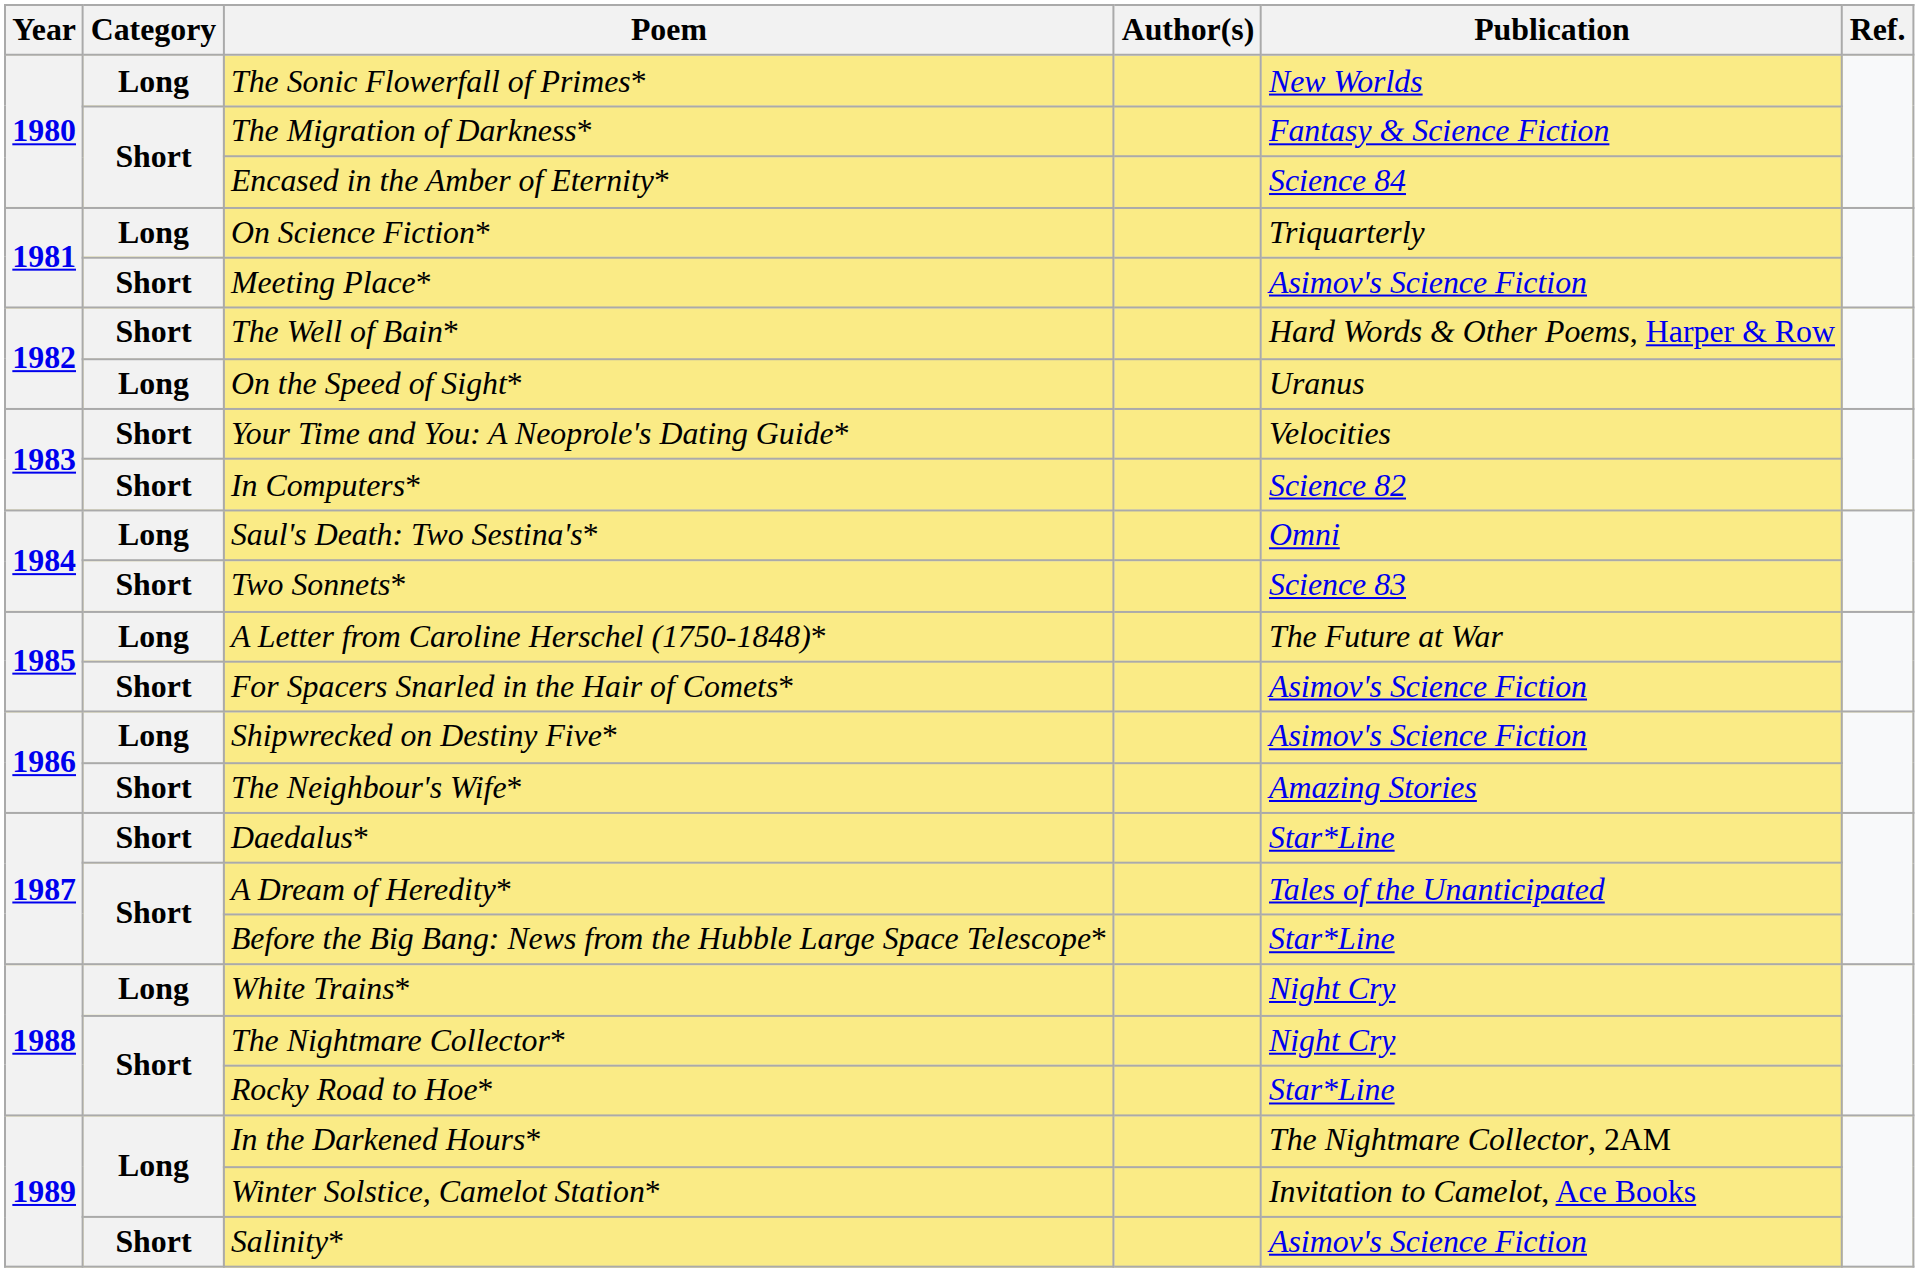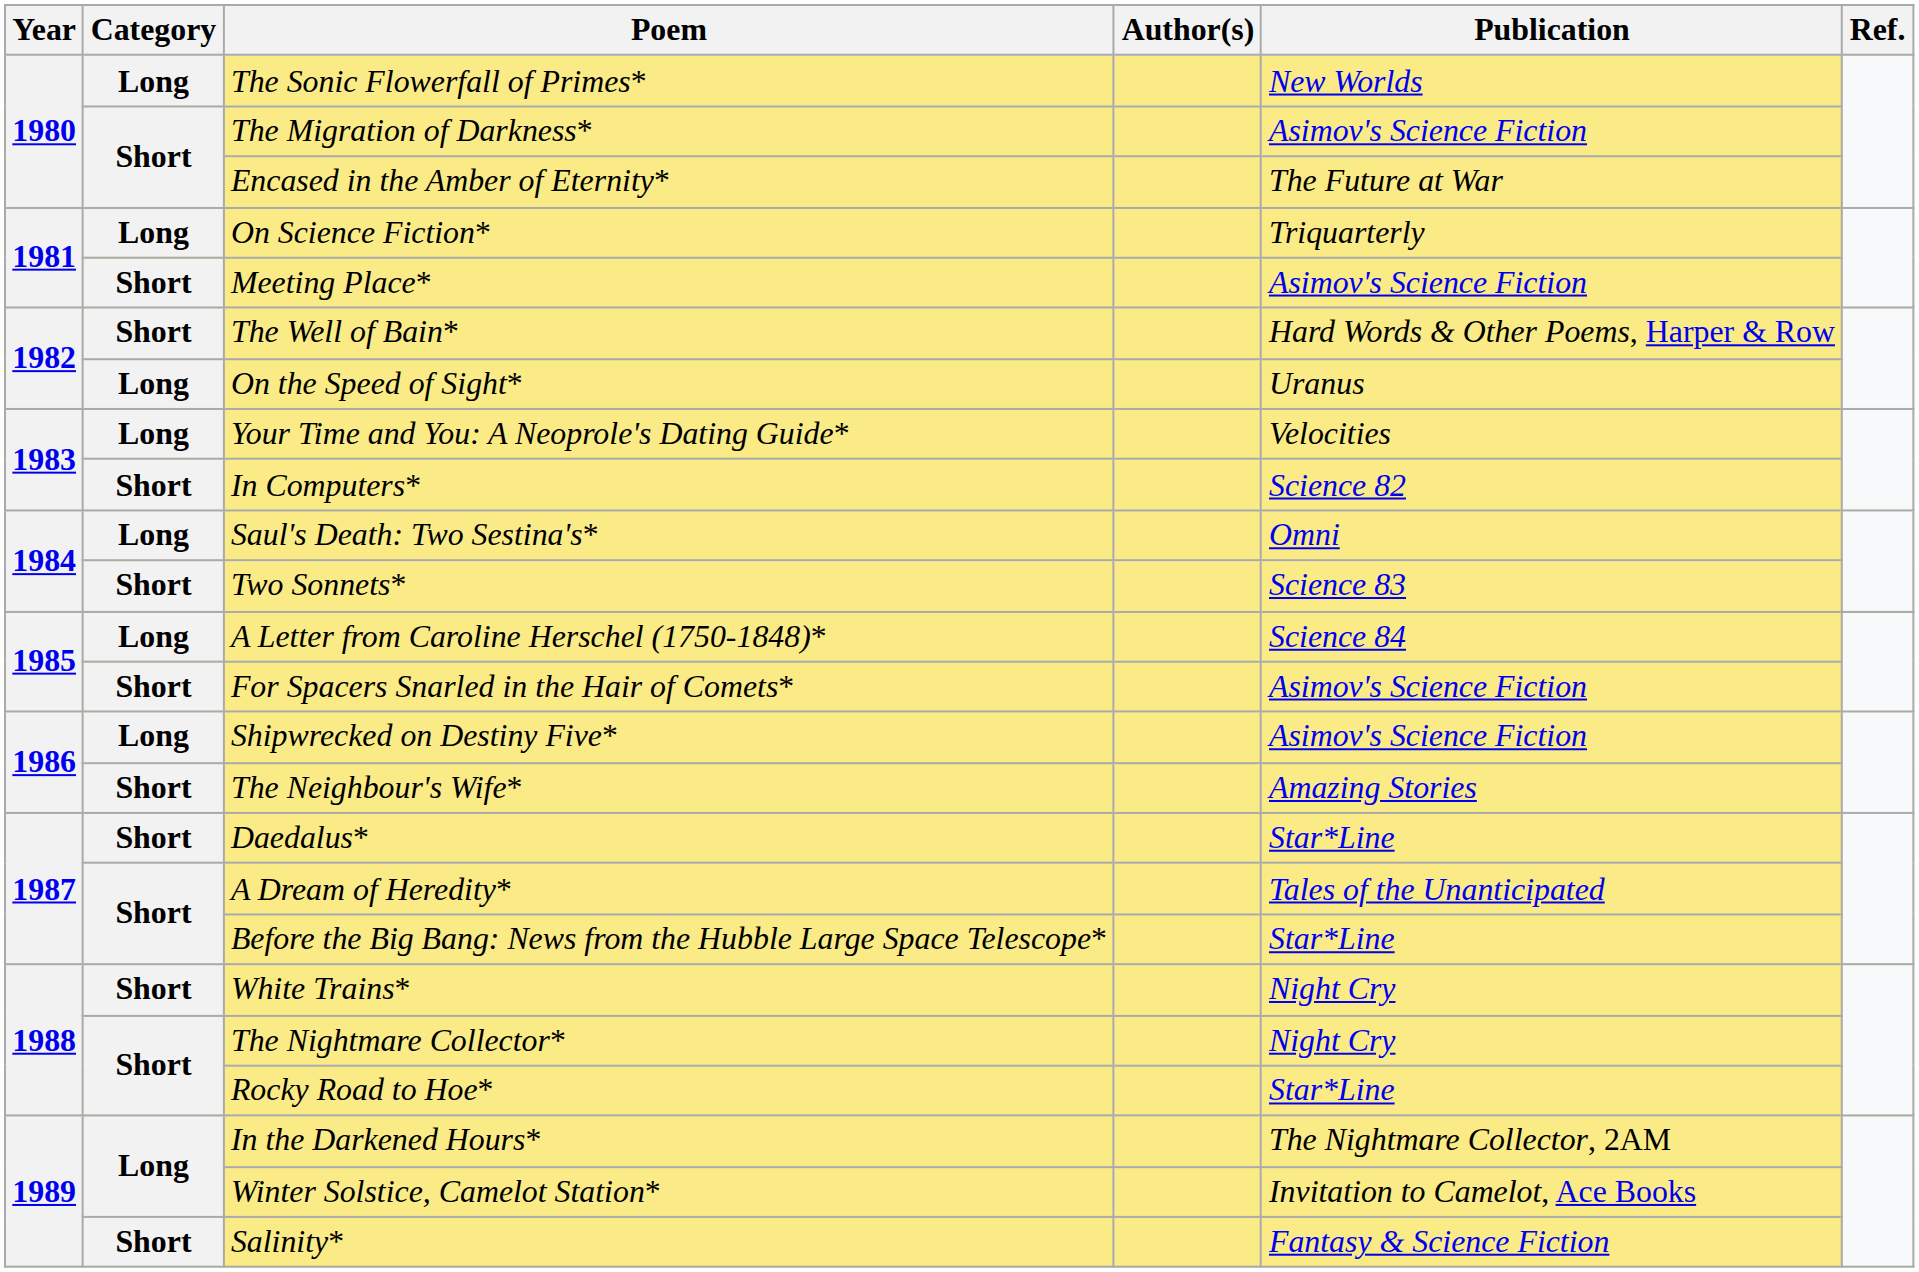 <table class="sortable wikitable">
 <tr>
 <th>Year</th>
 <th>Category</th>
 <th>Poem</th>
 <th>Author(s)</th>
 <th>Publication</th>
 <th class="unsortable">Ref.</th>
 </tr>
 <tr bgcolor=#FAEB86>
 <th scope="rowgroup" align="center" rowspan="3"><a href='#'>1980</a></th>
 <th scope="rowgroup" align="center">Long</th>
 <td><em>The Sonic Flowerfall of Primes</em>*</td>
 <td></td>
 <td><em><a href='#'>New Worlds</a></em></td>
 <td rowspan="3" bgcolor=#F8F9FA></td>
 </tr>
 <tr bgcolor=#FAEB86>
 <th scope="rowgroup" align="center" rowspan="2">Short</th>
 <td><em>The Migration of Darkness</em>*</td>
 <td></td>
-<td><em><a href='#'>Fantasy & Science Fiction</a></em></td>
+<td><em><a href='#'>Asimov's Science Fiction</a></em></td>
 </tr>
 <tr bgcolor=#FAEB86>
 <td><em>Encased in the Amber of Eternity</em>*</td>
 <td></td>
-<td><em><a href='#'>Science 84</a></em></td>
+<td><em>The Future at War</em></td>
 </tr>
 <tr bgcolor=#FAEB86>
 <th scope="rowgroup" align="center" rowspan="2"><a href='#'>1981</a></th>
 <th scope="rowgroup" align="center">Long</th>
 <td><em>On Science Fiction</em>*</td>
 <td></td>
 <td><em>Triquarterly</em></td>
 <td rowspan="2" bgcolor=#F8F9FA></td>
 </tr>
 <tr bgcolor=#FAEB86>
 <th scope="rowgroup" align="center">Short</th>
 <td><em>Meeting Place</em>*</td>
 <td></td>
 <td><em><a href='#'>Asimov's Science Fiction</a></em></td>
 </tr>
 <tr bgcolor=#FAEB86>
 <th scope="rowgroup" align="center" rowspan="2"><a href='#'>1982</a></th>
 <th scope="rowgroup" align="center">Short</th>
 <td><em>The Well of Bain</em>*</td>
 <td></td>
 <td><em>Hard Words & Other Poems</em>, <a href='#'>Harper & Row</a></td>
 <td rowspan="2" bgcolor=#F8F9FA></td>
 </tr>
 <tr bgcolor=#FAEB86>
 <th scope="rowgroup" align="center">Long</th>
 <td><em>On the Speed of Sight</em>*</td>
 <td></td>
 <td><em>Uranus</em></td>
 </tr>
 <tr bgcolor=#FAEB86>
 <th scope="rowgroup" align="center" rowspan="2"><a href='#'>1983</a></th>
-<th scope="rowgroup" align="center">Short</th>
+<th scope="rowgroup" align="center">Long</th>
 <td><em>Your Time and You: A Neoprole's Dating Guide</em>*</td>
 <td></td>
 <td><em>Velocities</em></td>
 <td rowspan="2" bgcolor=#F8F9FA></td>
 </tr>
 <tr bgcolor=#FAEB86>
 <th scope="rowgroup" align="center">Short</th>
 <td><em>In Computers</em>*</td>
 <td></td>
 <td><em><a href='#'>Science 82</a></em></td>
 </tr>
 <tr bgcolor=#FAEB86>
 <th scope="rowgroup" align="center" rowspan="2"><a href='#'>1984</a></th>
 <th scope="rowgroup" align="center">Long</th>
 <td><em>Saul's Death: Two Sestina's</em>*</td>
 <td></td>
 <td><em><a href='#'>Omni</a></em></td>
 <td rowspan="2" bgcolor=#F8F9FA></td>
 </tr>
 <tr bgcolor=#FAEB86>
 <th scope="rowgroup" align="center">Short</th>
 <td><em>Two Sonnets</em>*</td>
 <td></td>
 <td><em><a href='#'>Science 83</a></em></td>
 </tr>
 <tr bgcolor=#FAEB86>
 <th scope="rowgroup" align="center" rowspan="2"><a href='#'>1985</a></th>
 <th scope="rowgroup" align="center">Long</th>
 <td><em>A Letter from Caroline Herschel (1750-1848)</em>*</td>
 <td></td>
-<td><em>The Future at War</em></td>
+<td><em><a href='#'>Science 84</a></em></td>
 <td rowspan="2" bgcolor=#F8F9FA></td>
 </tr>
 <tr bgcolor=#FAEB86>
 <th scope="rowgroup" align="center">Short</th>
 <td><em>For Spacers Snarled in the Hair of Comets</em>*</td>
 <td></td>
 <td><em><a href='#'>Asimov's Science Fiction</a></em></td>
 </tr>
 <tr bgcolor=#FAEB86>
 <th scope="rowgroup" align="center" rowspan="2"><a href='#'>1986</a></th>
 <th scope="rowgroup" align="center">Long</th>
 <td><em>Shipwrecked on Destiny Five</em>*</td>
 <td></td>
 <td><em><a href='#'>Asimov's Science Fiction</a></em></td>
 <td rowspan="2" bgcolor=#F8F9FA></td>
 </tr>
 <tr bgcolor=#FAEB86>
 <th scope="rowgroup" align="center">Short</th>
 <td><em>The Neighbour's Wife</em>*</td>
 <td></td>
 <td><em><a href='#'>Amazing Stories</a></em></td>
 </tr>
 <tr bgcolor=#FAEB86>
 <th scope="rowgroup" align="center" rowspan="3"><a href='#'>1987</a></th>
 <th scope="rowgroup" align="center">Short</th>
 <td><em>Daedalus</em>*</td>
 <td></td>
 <td><em><a href='#'>Star*Line</a></em></td>
 <td rowspan="3" bgcolor=#F8F9FA></td>
 </tr>
 <tr bgcolor=#FAEB86>
 <th scope="rowgroup" align="center" rowspan="2">Short</th>
 <td><em>A Dream of Heredity</em>*</td>
 <td></td>
 <td><em><a href='#'>Tales of the Unanticipated</a></em></td>
 </tr>
 <tr bgcolor=#FAEB86>
 <td><em>Before the Big Bang: News from the Hubble Large Space Telescope</em>*</td>
 <td></td>
 <td><em><a href='#'>Star*Line</a></em></td>
 </tr>
 <tr bgcolor=#FAEB86>
 <th scope="rowgroup" align="center" rowspan="3"><a href='#'>1988</a></th>
-<th scope="rowgroup" align="center">Long</th>
+<th scope="rowgroup" align="center">Short</th>
 <td><em>White Trains</em>*</td>
 <td></td>
 <td><em><a href='#'>Night Cry</a></em></td>
 <td rowspan="3" bgcolor=#F8F9FA></td>
 </tr>
 <tr bgcolor=#FAEB86>
 <th scope="rowgroup" align="center" rowspan="2">Short</th>
 <td><em>The Nightmare Collector</em>*</td>
 <td></td>
 <td><em><a href='#'>Night Cry</a></em></td>
 </tr>
 <tr bgcolor=#FAEB86>
 <td><em>Rocky Road to Hoe</em>*</td>
 <td></td>
 <td><em><a href='#'>Star*Line</a></em></td>
 </tr>
 <tr bgcolor=#FAEB86>
 <th scope="rowgroup" align="center" rowspan="3"><a href='#'>1989</a></th>
 <th scope="rowgroup" align="center" rowspan="2">Long</th>
 <td><em>In the Darkened Hours</em>*</td>
 <td></td>
 <td><em>The Nightmare Collector</em>, 2AM</td>
 <td rowspan="3" bgcolor=#F8F9FA></td>
 </tr>
 <tr bgcolor=#FAEB86>
 <td><em>Winter Solstice, Camelot Station</em>*</td>
 <td></td>
 <td><em>Invitation to Camelot</em>, <a href='#'>Ace Books</a></td>
 </tr>
 <tr bgcolor=#FAEB86>
 <th scope="rowgroup" align="center">Short</th>
 <td><em>Salinity</em>*</td>
 <td></td>
-<td><em><a href='#'>Asimov's Science Fiction</a></em></td>
+<td><em><a href='#'>Fantasy & Science Fiction</a></em></td>
 </tr>
 </table>
